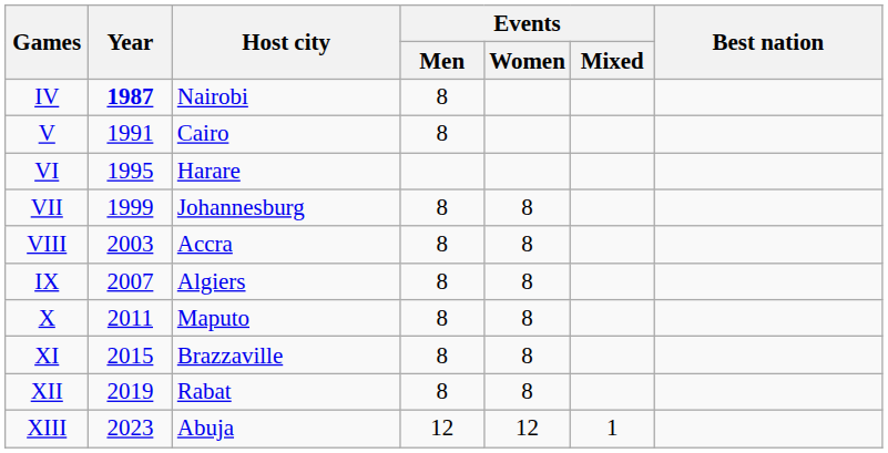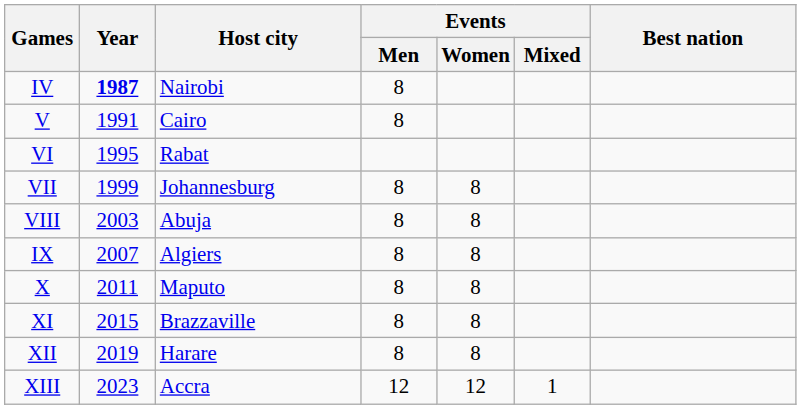 <table class=wikitable style="text-align:center">
 <tr>
 <th width=50 rowspan=2>Games</th>
 <th width=50 rowspan=2>Year</th>
 <th width=150 rowspan=2>Host city</th>
 <th colspan=3>Events</th>
 <th width=150 rowspan=2>Best nation</th>
 </tr>
 <tr>
 <th width=50>Men</th>
 <th width=50>Women</th>
 <th width=50>Mixed</th>
 </tr>
 <tr>
 <td><a href='#'>IV</a></td>
 <td><strong><a href='#'>1987</a></strong></td>
 <td align=left> <a href='#'>Nairobi</a></td>
 <td>8</td>
 <td></td>
 <td></td>
 <td align=left></td>
 </tr>
 <tr>
 <td><a href='#'>V</a></td>
 <td><a href='#'>1991</a></td>
 <td align=left> <a href='#'>Cairo</a></td>
 <td>8</td>
 <td></td>
 <td></td>
 <td align=left></td>
 </tr>
 <tr>
 <td><a href='#'>VI</a></td>
 <td><a href='#'>1995</a></td>
-<td align=left> <a href='#'>Harare</a></td>
+<td align=left> <a href='#'>Rabat</a></td>
 <td></td>
 <td></td>
 <td></td>
 <td></td>
 </tr>
 <tr>
 <td><a href='#'>VII</a></td>
 <td><a href='#'>1999</a></td>
 <td align=left> <a href='#'>Johannesburg</a></td>
 <td>8</td>
 <td>8</td>
 <td></td>
 <td align=left></td>
 </tr>
 <tr>
 <td><a href='#'>VIII</a></td>
 <td><a href='#'>2003</a></td>
-<td align=left> <a href='#'>Accra</a></td>
+<td align=left> <a href='#'>Abuja</a></td>
 <td>8</td>
 <td>8</td>
 <td></td>
 <td align=left></td>
 </tr>
 <tr>
 <td><a href='#'>IX</a></td>
 <td><a href='#'>2007</a></td>
 <td align=left> <a href='#'>Algiers</a></td>
 <td>8</td>
 <td>8</td>
 <td></td>
 <td align=left></td>
 </tr>
 <tr>
 <td><a href='#'>X</a></td>
 <td><a href='#'>2011</a></td>
 <td align=left> <a href='#'>Maputo</a></td>
 <td>8</td>
 <td>8</td>
 <td></td>
 <td align=left></td>
 </tr>
 <tr>
 <td><a href='#'>XI</a></td>
 <td><a href='#'>2015</a></td>
 <td align=left> <a href='#'>Brazzaville</a></td>
 <td>8</td>
 <td>8</td>
 <td></td>
 <td align=left></td>
 </tr>
 <tr>
 <td><a href='#'>XII</a></td>
 <td><a href='#'>2019</a></td>
-<td align=left> <a href='#'>Rabat</a></td>
+<td align=left> <a href='#'>Harare</a></td>
 <td>8</td>
 <td>8</td>
 <td></td>
 <td align=left></td>
 </tr>
 <tr>
 <td><a href='#'>XIII</a></td>
 <td><a href='#'>2023</a></td>
-<td align=left> <a href='#'>Abuja</a></td>
+<td align=left> <a href='#'>Accra</a></td>
 <td>12</td>
 <td>12</td>
 <td>1</td>
 <td align=left></td>
 </tr>
 </table>
